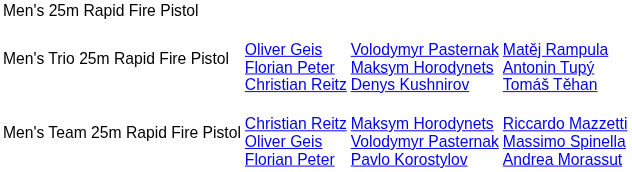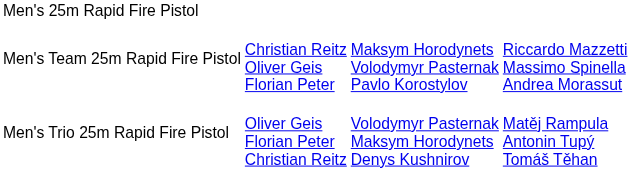 <table>
 <tr>
 <td>Men's 25m Rapid Fire Pistol</td>
 <td></td>
 <td></td>
 <td></td>
 </tr>
 <tr>
+<td>Men's Team 25m Rapid Fire Pistol</td>
+<td><br><a href='#'>Christian Reitz</a><br><a href='#'>Oliver Geis</a><br><a href='#'>Florian Peter</a></td>
+<td><br><a href='#'>Maksym Horodynets</a><br><a href='#'>Volodymyr Pasternak</a><br><a href='#'>Pavlo Korostylov</a></td>
+<td><br><a href='#'>Riccardo Mazzetti</a><br><a href='#'>Massimo Spinella</a><br><a href='#'>Andrea Morassut</a></td>
+</tr>
+<tr>
 <td>Men's Trio 25m Rapid Fire Pistol</td>
 <td><br><a href='#'>Oliver Geis</a><br><a href='#'>Florian Peter</a><br><a href='#'>Christian Reitz</a></td>
 <td><br><a href='#'>Volodymyr Pasternak</a><br><a href='#'>Maksym Horodynets</a><br><a href='#'>Denys Kushnirov</a></td>
 <td><br><a href='#'>Matěj Rampula</a><br><a href='#'>Antonin Tupý</a><br><a href='#'>Tomáš Těhan</a></td>
 </tr>
-<tr>
-<td>Men's Team 25m Rapid Fire Pistol</td>
-<td><br><a href='#'>Christian Reitz</a><br><a href='#'>Oliver Geis</a><br><a href='#'>Florian Peter</a></td>
-<td><br><a href='#'>Maksym Horodynets</a><br><a href='#'>Volodymyr Pasternak</a><br><a href='#'>Pavlo Korostylov</a></td>
-<td><br><a href='#'>Riccardo Mazzetti</a><br><a href='#'>Massimo Spinella</a><br><a href='#'>Andrea Morassut</a></td>
-</tr>
 </table>
